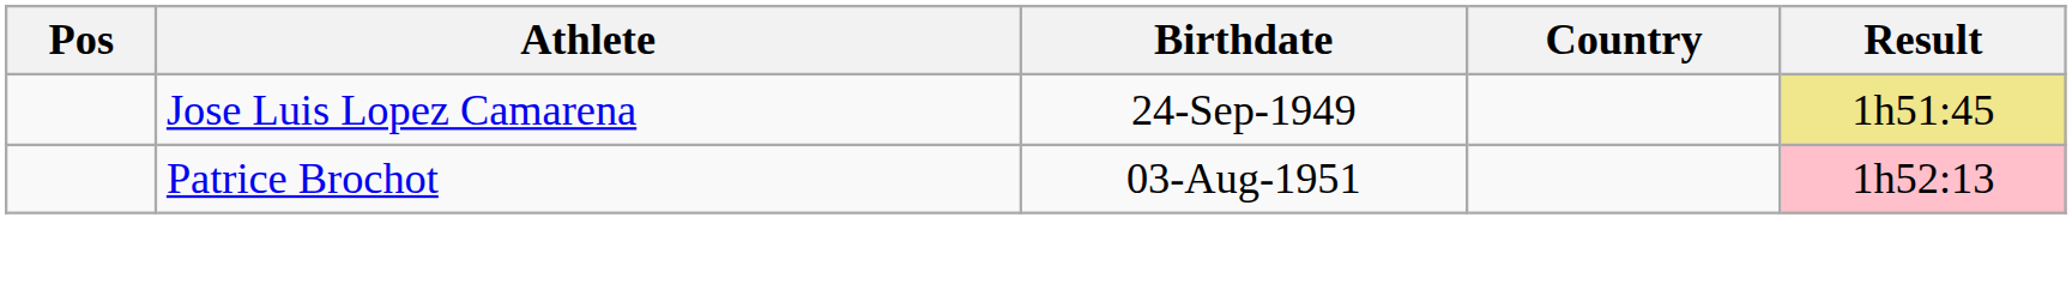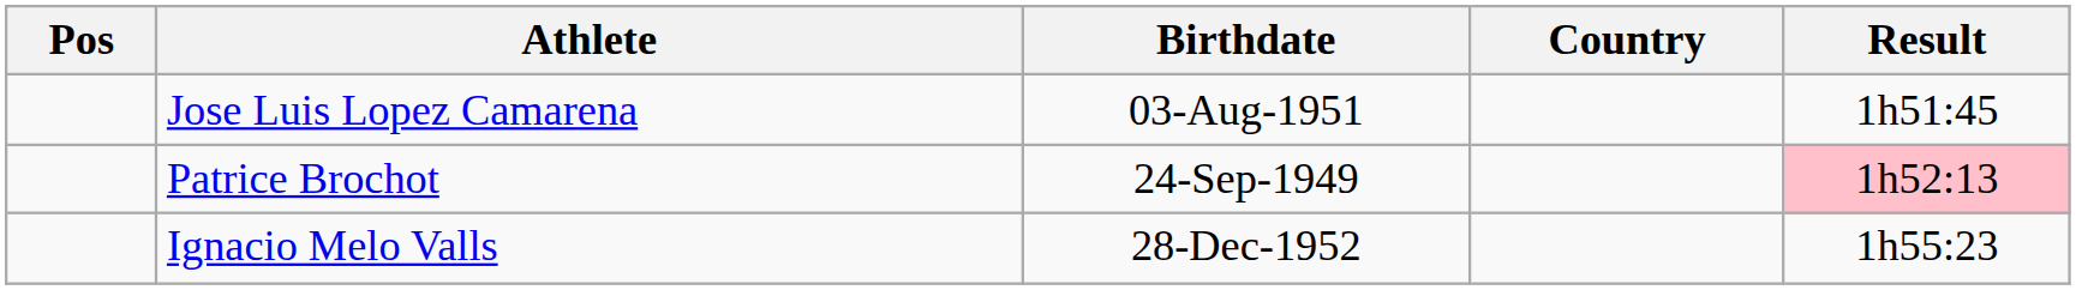 <table class="wikitable"  style="text-align:center; width:60%;">
 <tr>
 <th>Pos</th>
 <th>Athlete</th>
 <th>Birthdate</th>
 <th>Country</th>
 <th>Result</th>
 </tr>
 <tr>
 <td align=center></td>
 <td align=left><a href='#'>Jose Luis Lopez Camarena</a></td>
-<td>24-Sep-1949</td>
+<td>03-Aug-1951</td>
 <td align=left></td>
-<td style="background: khaki;">1h51:45</td>
+<td>1h51:45</td>
 </tr>
 <tr>
 <td align=center></td>
 <td align=left><a href='#'>Patrice Brochot</a></td>
-<td>03-Aug-1951</td>
+<td>24-Sep-1949</td>
 <td align=left></td>
 <td style="background: pink;">1h52:13</td>
 </tr>
+<tr>
+<td align=center></td>
+<td align=left><a href='#'>Ignacio Melo Valls</a></td>
+<td>28-Dec-1952</td>
+<td align=left></td>
+<td>1h55:23</td>
+</tr>
 </table>
